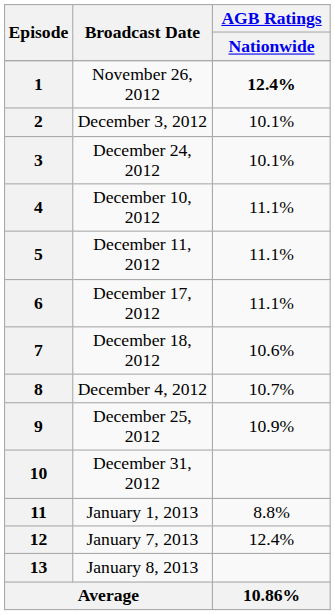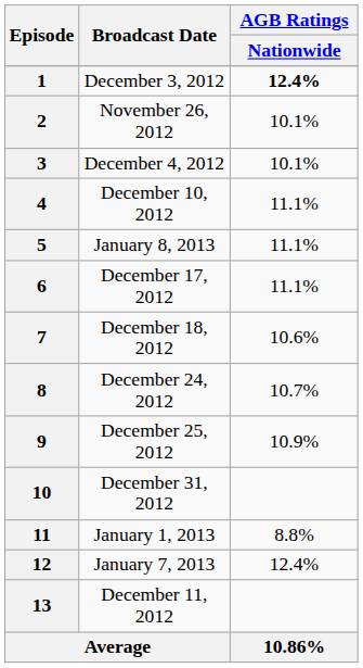 <table class=wikitable style="text-align:center; font-size:100%;" ;>
 <tr>
 <th rowspan="2" width=40>Episode</th>
 <th rowspan="2" width=120>Broadcast Date</th>
 <th colspan="1"><a href='#'>AGB Ratings</a></th>
 </tr>
 <tr>
 <th width=100><a href='#'>Nationwide</a></th>
 </tr>
 <tr>
 </tr>
 <tr>
 <th>1</th>
-<td>November 26, 2012</td>
+<td>December 3, 2012</td>
 <td><strong>12.4%</strong></td>
 </tr>
 <tr>
 <th>2</th>
-<td>December 3, 2012</td>
+<td>November 26, 2012</td>
 <td>10.1%</td>
 </tr>
 <tr>
 <th>3</th>
-<td>December 24, 2012</td>
+<td>December 4, 2012</td>
 <td>10.1%</td>
 </tr>
 <tr>
 <th>4</th>
 <td>December 10, 2012</td>
 <td>11.1%</td>
 </tr>
 <tr>
 <th>5</th>
-<td>December 11, 2012</td>
+<td>January 8, 2013</td>
 <td>11.1%</td>
 </tr>
 <tr>
 <th>6</th>
 <td>December 17, 2012</td>
 <td>11.1%</td>
 </tr>
 <tr>
 <th>7</th>
 <td>December 18, 2012</td>
 <td>10.6%</td>
 </tr>
 <tr>
 <th>8</th>
-<td>December 4, 2012</td>
+<td>December 24, 2012</td>
 <td>10.7%</td>
 </tr>
 <tr>
 <th>9</th>
 <td>December 25, 2012</td>
 <td>10.9%</td>
 </tr>
 <tr>
 <th>10</th>
 <td>December 31, 2012</td>
 <td></td>
 </tr>
 <tr>
 <th>11</th>
 <td>January 1, 2013</td>
 <td>8.8%</td>
 </tr>
 <tr>
 <th>12</th>
 <td>January 7, 2013</td>
 <td>12.4%</td>
 </tr>
 <tr>
 <th>13</th>
-<td>January 8, 2013</td>
+<td>December 11, 2012</td>
 <td></td>
 </tr>
 <tr>
 <th colspan=2>Average</th>
 <th>10.86%</th>
 </tr>
 </table>
